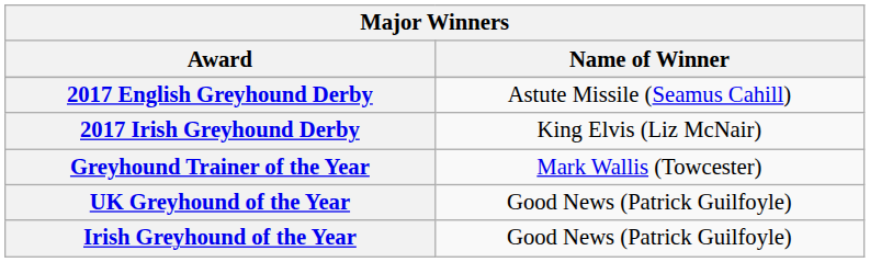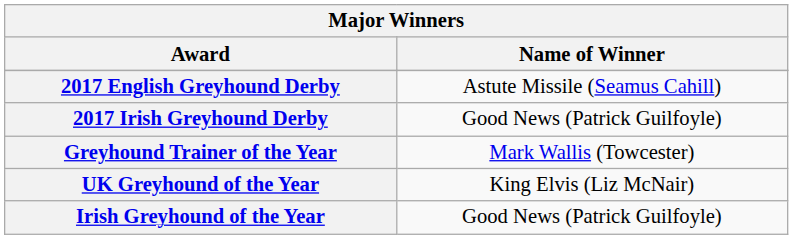 <table class="wikitable">
 <tr>
 <th colspan="2">Major Winners</th>
 </tr>
 <tr>
 <th width=300>Award</th>
 <th width=300>Name of Winner</th>
 </tr>
 <tr>
 </tr>
 <tr align=center>
 <th><a href='#'>2017 English Greyhound Derby</a></th>
 <td>Astute Missile (<a href='#'>Seamus Cahill</a>)</td>
 </tr>
 <tr align=center>
 <th><a href='#'>2017 Irish Greyhound Derby</a></th>
-<td>King Elvis (Liz McNair)</td>
+<td>Good News (Patrick Guilfoyle)</td>
 </tr>
 <tr align=center>
 <th><a href='#'>Greyhound Trainer of the Year</a></th>
 <td><a href='#'>Mark Wallis</a> (Towcester)</td>
 </tr>
 <tr align=center>
 <th><a href='#'>UK Greyhound of the Year</a></th>
-<td>Good News (Patrick Guilfoyle)</td>
+<td>King Elvis (Liz McNair)</td>
 </tr>
 <tr align=center>
 <th><a href='#'>Irish Greyhound of the Year</a></th>
 <td>Good News (Patrick Guilfoyle)</td>
 </tr>
 </table>
